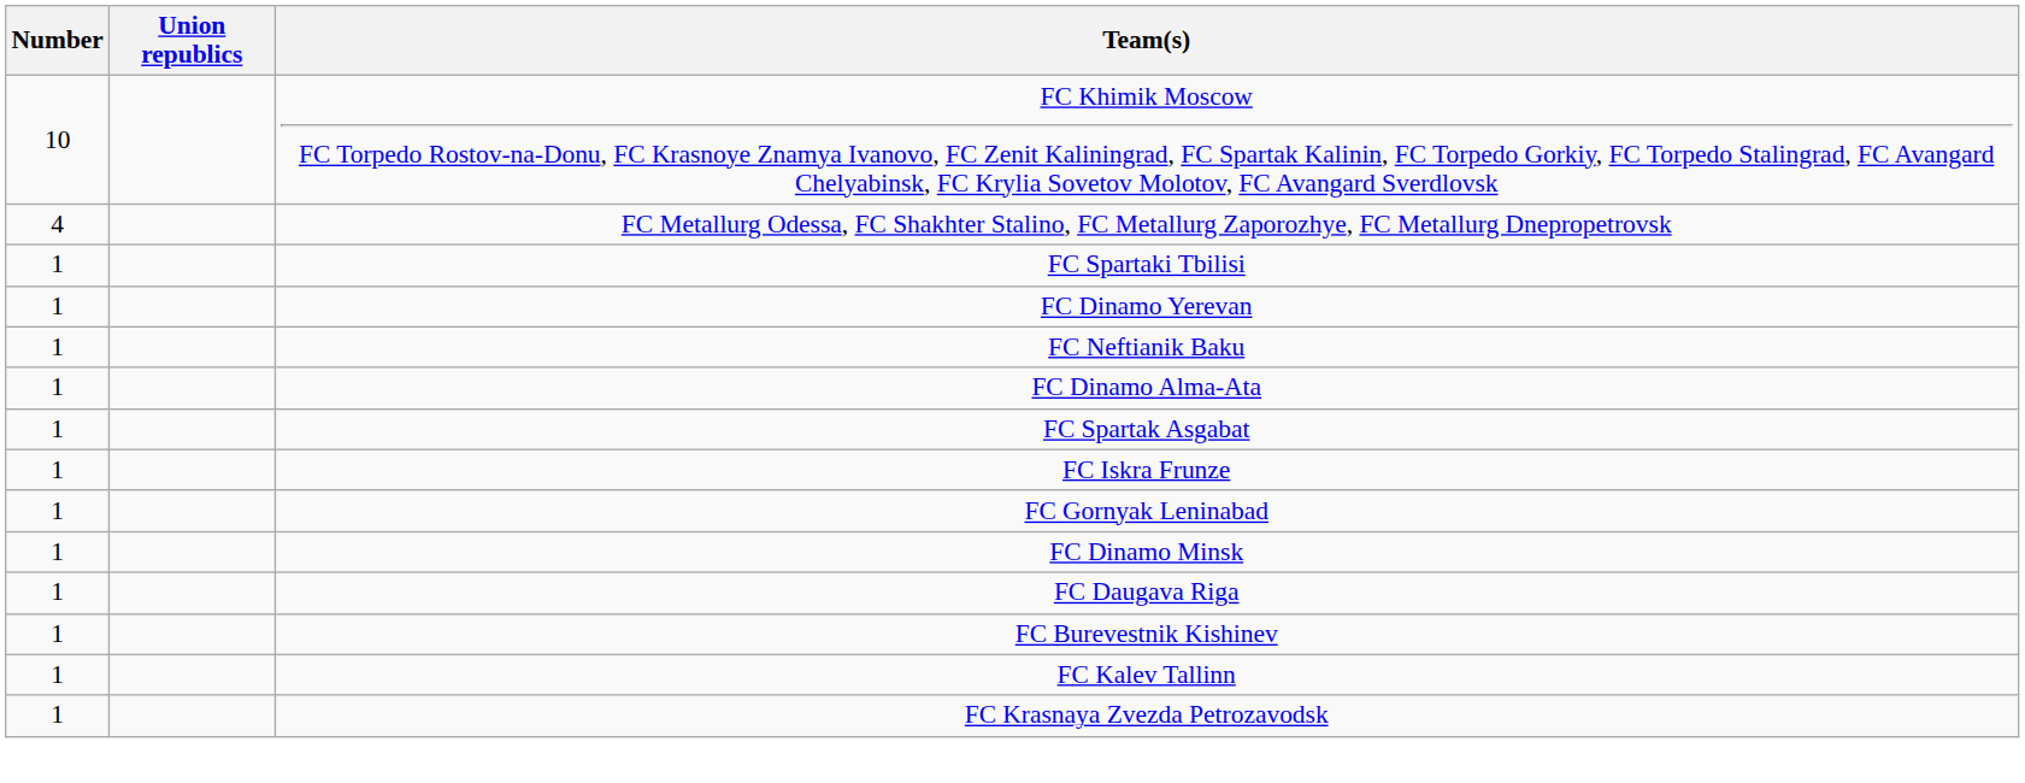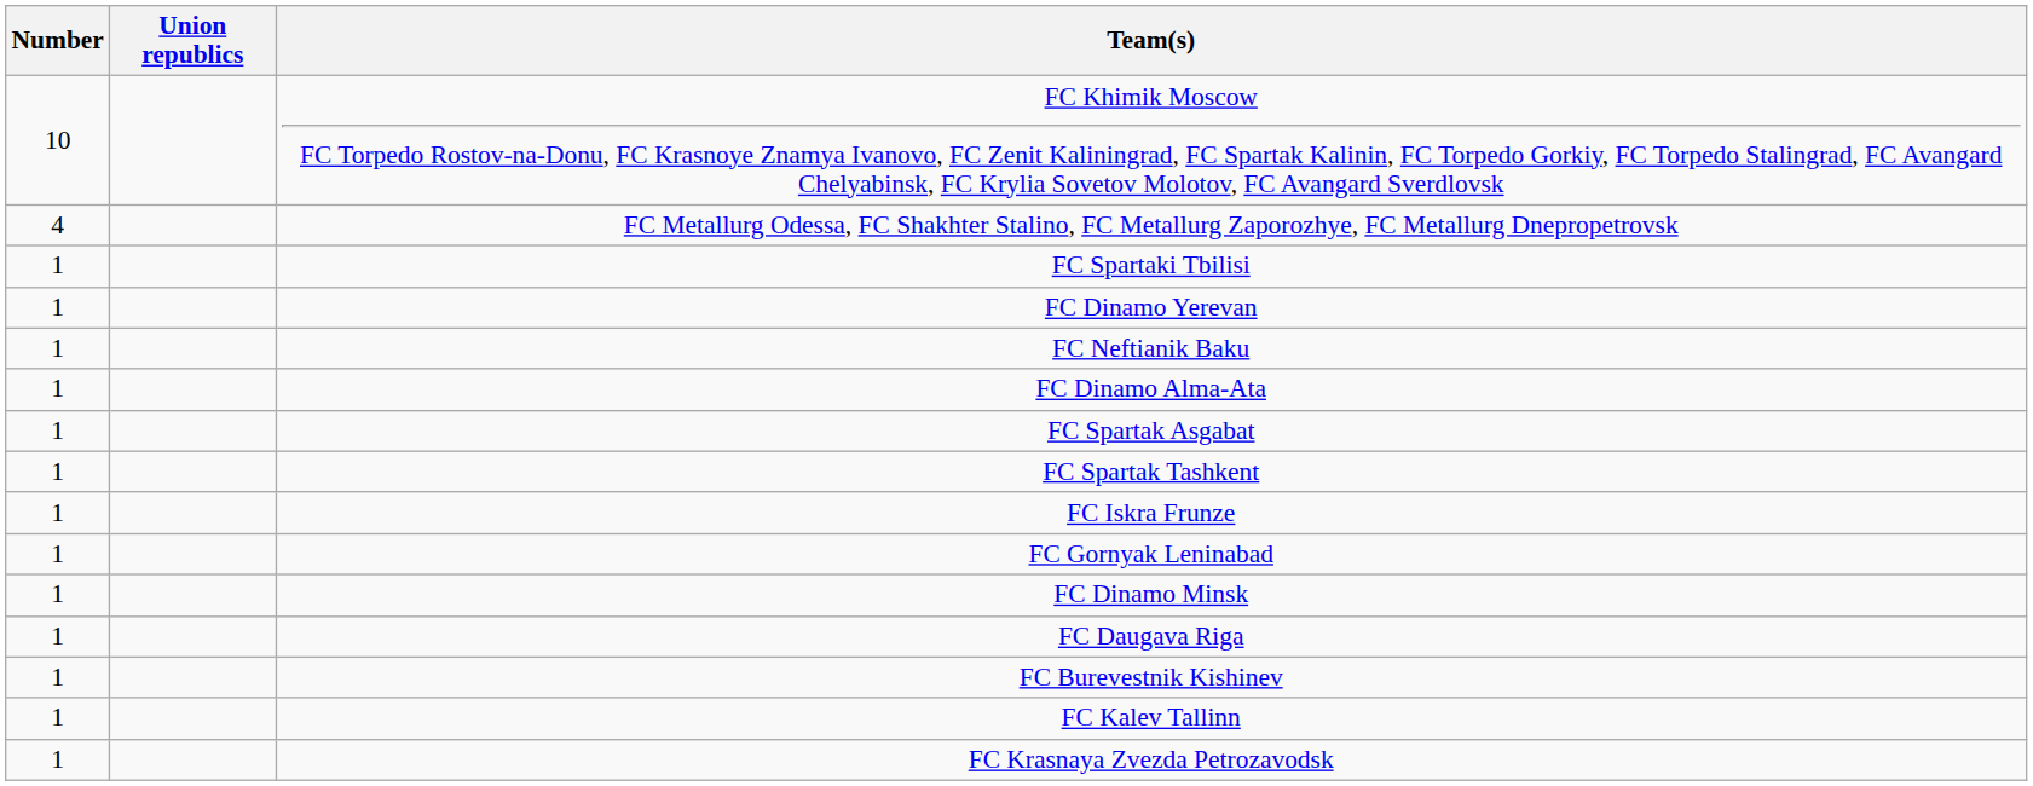 <table class="wikitable" style="text-align:center">
 <tr>
 <th>Number</th>
 <th><a href='#'>Union republics</a></th>
 <th>Team(s)</th>
 </tr>
 <tr>
 <td rowspan="1">10</td>
 <td align="left"></td>
 <td><a href='#'>FC Khimik Moscow</a><hr><a href='#'>FC Torpedo Rostov-na-Donu</a>, <a href='#'>FC Krasnoye Znamya Ivanovo</a>, <a href='#'>FC Zenit Kaliningrad</a>, <a href='#'>FC Spartak Kalinin</a>, <a href='#'>FC Torpedo Gorkiy</a>, <a href='#'>FC Torpedo Stalingrad</a>, <a href='#'>FC Avangard Chelyabinsk</a>, <a href='#'>FC Krylia Sovetov Molotov</a>, <a href='#'>FC Avangard Sverdlovsk</a></td>
 </tr>
 <tr>
 <td rowspan="1">4</td>
 <td align="left"></td>
 <td><a href='#'>FC Metallurg Odessa</a>, <a href='#'>FC Shakhter Stalino</a>, <a href='#'>FC Metallurg Zaporozhye</a>, <a href='#'>FC Metallurg Dnepropetrovsk</a></td>
 </tr>
 <tr>
 <td rowspan="1">1</td>
 <td align="left"></td>
 <td><a href='#'>FC Spartaki Tbilisi</a></td>
 </tr>
 <tr>
 <td rowspan="1">1</td>
 <td align="left"></td>
 <td><a href='#'>FC Dinamo Yerevan</a></td>
 </tr>
 <tr>
 <td rowspan="1">1</td>
 <td align="left"></td>
 <td><a href='#'>FC Neftianik Baku</a></td>
 </tr>
 <tr>
 <td rowspan="1">1</td>
 <td align="left"></td>
 <td><a href='#'>FC Dinamo Alma-Ata</a></td>
 </tr>
 <tr>
 <td rowspan="1">1</td>
 <td align="left"></td>
 <td><a href='#'>FC Spartak Asgabat</a></td>
 </tr>
 <tr>
 <td rowspan="1">1</td>
 <td align="left"></td>
+<td><a href='#'>FC Spartak Tashkent</a></td>
+</tr>
+<tr>
+<td rowspan="1">1</td>
+<td align="left"></td>
 <td><a href='#'>FC Iskra Frunze</a></td>
 </tr>
 <tr>
 <td rowspan="1">1</td>
 <td align="left"></td>
 <td><a href='#'>FC Gornyak Leninabad</a></td>
 </tr>
 <tr>
 <td rowspan="1">1</td>
 <td align="left"></td>
 <td><a href='#'>FC Dinamo Minsk</a></td>
 </tr>
 <tr>
 <td rowspan="1">1</td>
 <td align="left"></td>
 <td><a href='#'>FC Daugava Riga</a></td>
 </tr>
 <tr>
 <td rowspan="1">1</td>
 <td align="left"></td>
 <td><a href='#'>FC Burevestnik Kishinev</a></td>
 </tr>
 <tr>
 <td rowspan="1">1</td>
 <td align="left"></td>
 <td><a href='#'>FC Kalev Tallinn</a></td>
 </tr>
 <tr>
 <td rowspan="1">1</td>
 <td align="left"></td>
 <td><a href='#'>FC Krasnaya Zvezda Petrozavodsk</a></td>
 </tr>
 </table>
